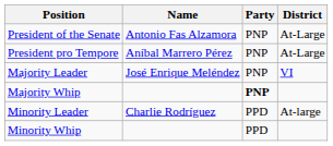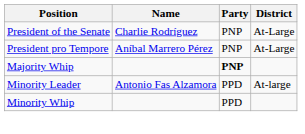 <table class="wikitable sortable">
 <tr>
 <th>Position</th>
 <th>Name</th>
 <th>Party</th>
 <th>District</th>
 </tr>
 <tr>
 <td><a href='#'>President of the Senate</a></td>
-<td><a href='#'>Antonio Fas Alzamora</a></td>
+<td><a href='#'>Charlie Rodríguez</a></td>
 <td>PNP</td>
 <td>At-Large</td>
 </tr>
 <tr>
 <td><a href='#'>President pro Tempore</a></td>
 <td><a href='#'>Aníbal Marrero Pérez</a></td>
 <td>PNP</td>
 <td>At-Large</td>
 </tr>
 <tr>
-<td><a href='#'>Majority Leader</a></td>
-<td><a href='#'>José Enrique Meléndez</a></td>
-<td>PNP</td>
-<td><a href='#'>VI</a></td>
-</tr>
-<tr>
 <td><a href='#'>Majority Whip</a></td>
 <td></td>
 <td><strong>PNP</strong></td>
 <td></td>
 </tr>
 <tr>
 <td><a href='#'>Minority Leader</a></td>
-<td><a href='#'>Charlie Rodríguez</a></td>
+<td><a href='#'>Antonio Fas Alzamora</a></td>
 <td>PPD</td>
 <td>At-large</td>
 </tr>
 <tr>
 <td><a href='#'>Minority Whip</a></td>
 <td></td>
 <td>PPD</td>
 <td></td>
 </tr>
 </table>
